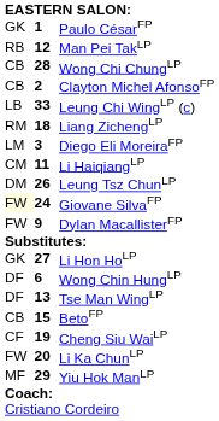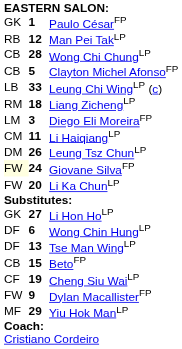 <table style="font-size: 90%" cellspacing="0" cellpadding="0">
 <tr>
 <td colspan="4"><strong>EASTERN SALON:</strong></td>
 </tr>
 <tr>
 <th width="30"></th>
 <th width="25"></th>
 </tr>
 <tr>
 <td>GK</td>
 <td><strong>1</strong></td>
 <td> <a href='#'>Paulo César</a><sup>FP</sup></td>
 <td></td>
 <td></td>
 </tr>
 <tr>
 <td>RB</td>
 <td><strong>12</strong></td>
 <td> <a href='#'>Man Pei Tak</a><sup>LP</sup></td>
 <td></td>
 <td></td>
 </tr>
 <tr>
 <td>CB</td>
 <td><strong>28</strong></td>
 <td> <a href='#'>Wong Chi Chung</a><sup>LP</sup></td>
 <td></td>
 <td></td>
 </tr>
 <tr>
 <td>CB</td>
-<td><strong>2</strong></td>
+<td><strong>5</strong></td>
 <td> <a href='#'>Clayton Michel Afonso</a><sup>FP</sup></td>
 <td></td>
 <td></td>
 </tr>
 <tr>
 <td>LB</td>
 <td><strong>33</strong></td>
 <td> <a href='#'>Leung Chi Wing</a><sup>LP</sup> (<a href='#'>c</a>)</td>
 <td></td>
 <td></td>
 </tr>
 <tr>
 <td>RM</td>
 <td><strong>18</strong></td>
 <td> <a href='#'>Liang Zicheng</a><sup>LP</sup></td>
 <td></td>
 <td></td>
 </tr>
 <tr>
 <td>LM</td>
 <td><strong>3</strong></td>
 <td> <a href='#'>Diego Eli Moreira</a><sup>FP</sup></td>
 <td></td>
 <td></td>
 </tr>
 <tr>
 <td>CM</td>
 <td><strong>11</strong></td>
 <td> <a href='#'>Li Haiqiang</a><sup>LP</sup></td>
 <td></td>
 <td></td>
 </tr>
 <tr>
 <td>DM</td>
 <td><strong>26</strong></td>
 <td> <a href='#'>Leung Tsz Chun</a><sup>LP</sup></td>
 <td></td>
 <td></td>
 </tr>
 <tr>
 <td style="background: lightyellow;">FW</td>
 <td><strong>24</strong></td>
 <td> <a href='#'>Giovane Silva</a><sup>FP</sup></td>
 <td></td>
 <td></td>
 </tr>
 <tr>
 <td>FW</td>
-<td><strong>9</strong></td>
-<td> <a href='#'>Dylan Macallister</a><sup>FP</sup></td>
+<td><strong>20</strong></td>
+<td> <a href='#'>Li Ka Chun</a><sup>LP</sup></td>
 <td></td>
 <td></td>
 </tr>
 <tr>
 <td colspan=4><strong>Substitutes:</strong></td>
 </tr>
 <tr>
 <td>GK</td>
 <td><strong>27</strong></td>
 <td> <a href='#'>Li Hon Ho</a><sup>LP</sup></td>
 <td></td>
 <td></td>
 </tr>
 <tr>
 <td>DF</td>
 <td><strong>6</strong></td>
 <td> <a href='#'>Wong Chin Hung</a><sup>LP</sup></td>
 <td></td>
 <td></td>
 </tr>
 <tr>
 <td>DF</td>
 <td><strong>13</strong></td>
 <td> <a href='#'>Tse Man Wing</a><sup>LP</sup></td>
 <td></td>
 <td></td>
 </tr>
 <tr>
 <td>CB</td>
 <td><strong>15</strong></td>
 <td> <a href='#'>Beto</a><sup>FP</sup></td>
 <td></td>
 <td></td>
 </tr>
 <tr>
 <td>CF</td>
 <td><strong>19</strong></td>
 <td> <a href='#'>Cheng Siu Wai</a><sup>LP</sup></td>
 <td></td>
 <td></td>
 </tr>
 <tr>
 <td>FW</td>
-<td><strong>20</strong></td>
-<td> <a href='#'>Li Ka Chun</a><sup>LP</sup></td>
+<td><strong>9</strong></td>
+<td> <a href='#'>Dylan Macallister</a><sup>FP</sup></td>
 <td></td>
 <td></td>
 </tr>
 <tr>
 <td>MF</td>
 <td><strong>29</strong></td>
 <td> <a href='#'>Yiu Hok Man</a><sup>LP</sup></td>
 <td></td>
 <td></td>
 </tr>
 <tr>
 <td colspan=4><strong>Coach:</strong></td>
 </tr>
 <tr>
 <td colspan="4"> <a href='#'>Cristiano Cordeiro</a></td>
 </tr>
 </table>
